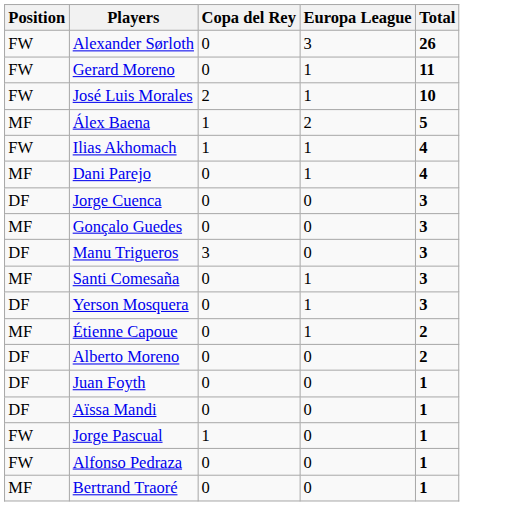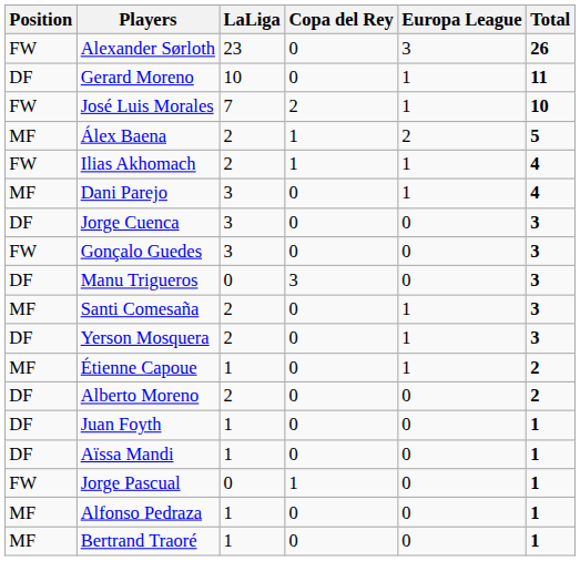 <table class="wikitable">
 <tr>
 <th>Position</th>
 <th>Players</th>
+<th>LaLiga</th>
 <th>Copa del Rey</th>
 <th>Europa League</th>
 <th>Total</th>
 </tr>
 <tr>
 <td>FW</td>
 <td> <a href='#'>Alexander Sørloth</a></td>
+<td>23</td>
 <td>0</td>
 <td>3</td>
 <td><strong>26</strong></td>
 </tr>
 <tr>
-<td>FW</td>
+<td>DF</td>
 <td> <a href='#'>Gerard Moreno</a></td>
+<td>10</td>
 <td>0</td>
 <td>1</td>
 <td><strong>11</strong></td>
 </tr>
 <tr>
 <td>FW</td>
 <td> <a href='#'>José Luis Morales</a></td>
+<td>7</td>
 <td>2</td>
 <td>1</td>
 <td><strong>10</strong></td>
 </tr>
 <tr>
 <td>MF</td>
 <td> <a href='#'>Álex Baena</a></td>
+<td>2</td>
 <td>1</td>
 <td>2</td>
 <td><strong>5</strong></td>
 </tr>
 <tr>
 <td>FW</td>
 <td> <a href='#'>Ilias Akhomach</a></td>
+<td>2</td>
 <td>1</td>
 <td>1</td>
 <td><strong>4</strong></td>
 </tr>
 <tr>
 <td>MF</td>
 <td> <a href='#'>Dani Parejo</a></td>
+<td>3</td>
 <td>0</td>
 <td>1</td>
 <td><strong>4</strong></td>
 </tr>
 <tr>
 <td>DF</td>
 <td> <a href='#'>Jorge Cuenca</a></td>
+<td>3</td>
 <td>0</td>
 <td>0</td>
 <td><strong>3</strong></td>
 </tr>
 <tr>
-<td>MF</td>
+<td>FW</td>
 <td> <a href='#'>Gonçalo Guedes</a></td>
+<td>3</td>
 <td>0</td>
 <td>0</td>
 <td><strong>3</strong></td>
 </tr>
 <tr>
 <td>DF</td>
 <td> <a href='#'>Manu Trigueros</a></td>
+<td>0</td>
 <td>3</td>
 <td>0</td>
 <td><strong>3</strong></td>
 </tr>
 <tr>
 <td>MF</td>
 <td> <a href='#'>Santi Comesaña</a></td>
+<td>2</td>
 <td>0</td>
 <td>1</td>
 <td><strong>3</strong></td>
 </tr>
 <tr>
 <td>DF</td>
 <td> <a href='#'>Yerson Mosquera</a></td>
+<td>2</td>
 <td>0</td>
 <td>1</td>
 <td><strong>3</strong></td>
 </tr>
 <tr>
 <td>MF</td>
 <td> <a href='#'>Étienne Capoue</a></td>
+<td>1</td>
 <td>0</td>
 <td>1</td>
 <td><strong>2</strong></td>
 </tr>
 <tr>
 <td>DF</td>
 <td> <a href='#'>Alberto Moreno</a></td>
+<td>2</td>
 <td>0</td>
 <td>0</td>
 <td><strong>2</strong></td>
 </tr>
 <tr>
 <td>DF</td>
 <td> <a href='#'>Juan Foyth</a></td>
+<td>1</td>
 <td>0</td>
 <td>0</td>
 <td><strong>1</strong></td>
 </tr>
 <tr>
 <td>DF</td>
 <td> <a href='#'>Aïssa Mandi</a></td>
+<td>1</td>
 <td>0</td>
 <td>0</td>
 <td><strong>1</strong></td>
 </tr>
 <tr>
 <td>FW</td>
 <td> <a href='#'>Jorge Pascual</a></td>
+<td>0</td>
 <td>1</td>
 <td>0</td>
 <td><strong>1</strong></td>
 </tr>
 <tr>
-<td>FW</td>
+<td>MF</td>
 <td> <a href='#'>Alfonso Pedraza</a></td>
+<td>1</td>
 <td>0</td>
 <td>0</td>
 <td><strong>1</strong></td>
 </tr>
 <tr>
 <td>MF</td>
 <td> <a href='#'>Bertrand Traoré</a></td>
+<td>1</td>
 <td>0</td>
 <td>0</td>
 <td><strong>1</strong></td>
 </tr>
 </table>
